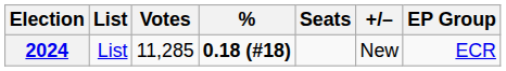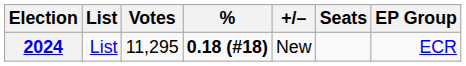 <table class="wikitable" style="text-align: right;">
 <tr>
 <th>Election</th>
 <th>List</th>
 <th>Votes</th>
 <th>%</th>
+<th>+/–</th>
 <th>Seats</th>
-<th>+/–</th>
 <th>EP Group</th>
 </tr>
 <tr>
 <th><a href='#'>2024</a></th>
 <td><a href='#'>List</a></td>
-<td>11,285</td>
+<td>11,295</td>
 <td><strong>0.18 (#18)</strong></td>
+<td>New</td>
 <td></td>
-<td>New</td>
 <td><a href='#'>ECR</a></td>
 </tr>
 </table>
